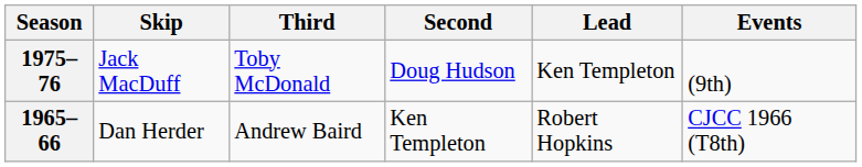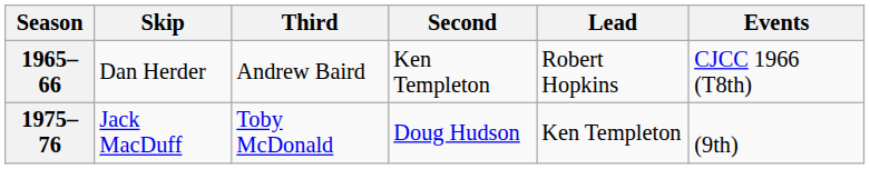 <table class="wikitable">
 <tr>
 <th scope="col">Season</th>
 <th scope="col">Skip</th>
 <th scope="col">Third</th>
 <th scope="col">Second</th>
 <th scope="col">Lead</th>
 <th scope="col">Events</th>
 </tr>
 <tr>
+<th scope="row">1965–66</th>
+<td>Dan Herder</td>
+<td>Andrew Baird</td>
+<td>Ken Templeton</td>
+<td>Robert Hopkins</td>
+<td><a href='#'>CJCC</a> 1966 (T8th)</td>
+</tr>
+<tr>
 <th scope="row">1975–76</th>
 <td><a href='#'>Jack MacDuff</a></td>
 <td><a href='#'>Toby McDonald</a></td>
 <td><a href='#'>Doug Hudson</a></td>
 <td>Ken Templeton</td>
 <td> <br> (9th)</td>
 </tr>
-<tr>
-<th scope="row">1965–66</th>
-<td>Dan Herder</td>
-<td>Andrew Baird</td>
-<td>Ken Templeton</td>
-<td>Robert Hopkins</td>
-<td><a href='#'>CJCC</a> 1966 (T8th)</td>
-</tr>
 </table>
